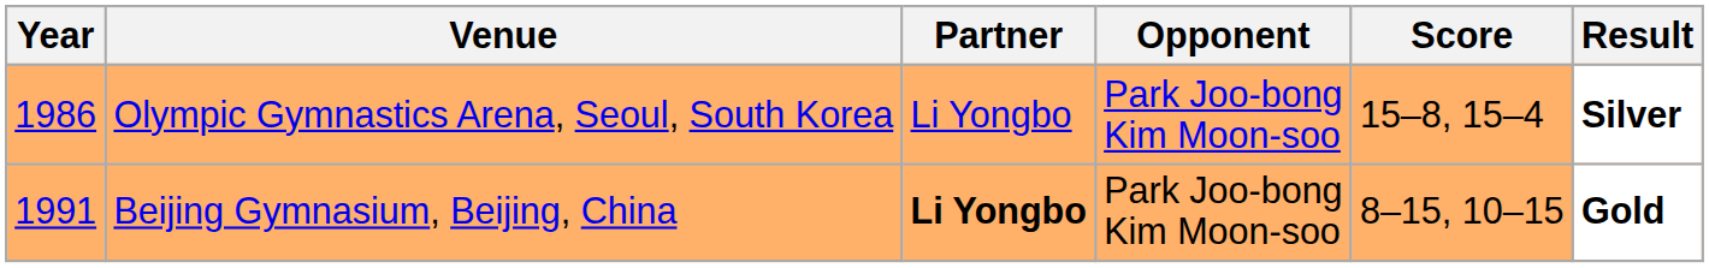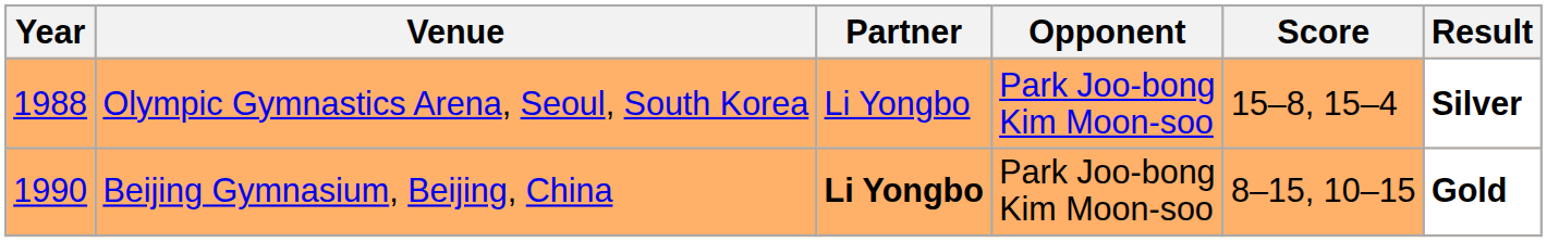 <table class="sortable wikitable" style="font-size: 90%;">
 <tr>
 <th>Year</th>
 <th>Venue</th>
 <th>Partner</th>
 <th>Opponent</th>
 <th>Score</th>
 <th>Result</th>
 </tr>
 <tr style="background:#FFB069">
-<td align="center"><a href='#'>1986</a></td>
+<td align="center"><a href='#'>1988</a></td>
 <td align="left"><a href='#'>Olympic Gymnastics Arena</a>, <a href='#'>Seoul</a>, <a href='#'>South Korea</a></td>
 <td align="left"> <a href='#'>Li Yongbo</a></td>
 <td align="left"> <a href='#'>Park Joo-bong</a><br> <a href='#'>Kim Moon-soo</a></td>
 <td align="left">15–8, 15–4</td>
 <td style="text-align:left; background:white"> <strong>Silver</strong></td>
 </tr>
 <tr style="background:#FFB069">
-<td align="center"><a href='#'>1991</a></td>
+<td align="center"><a href='#'>1990</a></td>
 <td align="left"><a href='#'>Beijing Gymnasium</a>, <a href='#'>Beijing</a>, <a href='#'>China</a></td>
 <td align="left"><strong> Li Yongbo</strong></td>
 <td align="left"> Park Joo-bong<br> Kim Moon-soo</td>
 <td align="left">8–15, 10–15</td>
 <td style="text-align:left; background:white"> <strong>Gold</strong></td>
 </tr>
 </table>
